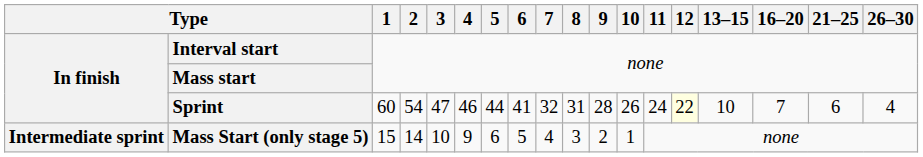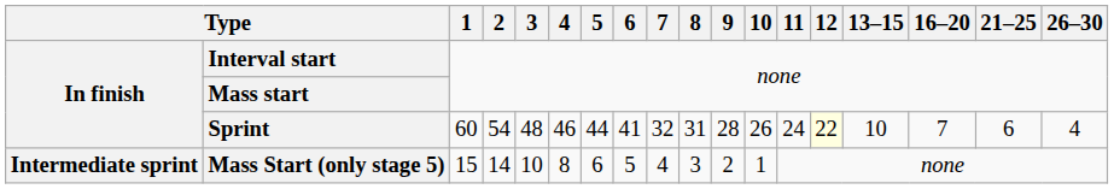 <table class="wikitable plainrowheaders " style="text-align: center">
 <tr>
 <th scope="col" colspan="2">Type</th>
 <th scope="col">1</th>
 <th scope="col">2</th>
 <th scope="col">3</th>
 <th scope="col">4</th>
 <th scope="col">5</th>
 <th scope="col">6</th>
 <th scope="col">7</th>
 <th scope="col">8</th>
 <th scope="col">9</th>
 <th scope="col">10</th>
 <th scope="col">11</th>
 <th scope="col">12</th>
 <th scope="col">13–15</th>
 <th scope="col">16–20</th>
 <th scope="col">21–25</th>
 <th scope="col">26–30</th>
 </tr>
 <tr>
 <th scope="row" rowspan=3>In finish</th>
 <th scope="row" style="text-align:left;">Interval start</th>
 <td rowspan="2" colspan="16"><em>none</em></td>
 </tr>
 <tr>
 <th scope="row" style="text-align:left;">Mass start</th>
 </tr>
 <tr>
 <th scope="row" style="text-align:left;">Sprint</th>
 <td>60</td>
 <td>54</td>
-<td>47</td>
+<td>48</td>
 <td>46</td>
 <td>44</td>
 <td>41</td>
 <td>32</td>
 <td>31</td>
 <td>28</td>
 <td>26</td>
 <td>24</td>
 <td style="background: lightyellow;">22</td>
 <td>10</td>
 <td>7</td>
 <td>6</td>
 <td>4</td>
 </tr>
 <tr>
 <th scope="row">Intermediate sprint</th>
 <th scope="row" style="text-align:left;">Mass Start (only stage 5)</th>
 <td>15</td>
 <td>14</td>
 <td>10</td>
-<td>9</td>
+<td>8</td>
 <td>6</td>
 <td>5</td>
 <td>4</td>
 <td>3</td>
 <td>2</td>
 <td>1</td>
 <td colspan="6"><em>none</em></td>
 </tr>
 </table>
